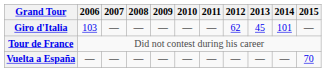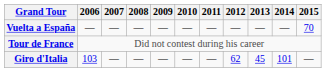 <table class="wikitable plainrowheaders">
 <tr>
 <th scope="col"><a href='#'>Grand Tour</a></th>
 <th scope="col">2006</th>
 <th scope="col">2007</th>
 <th scope="col">2008</th>
 <th scope="col">2009</th>
 <th scope="col">2010</th>
 <th scope="col">2011</th>
 <th scope="col">2012</th>
 <th scope="col">2013</th>
 <th scope="col">2014</th>
 <th scope="col">2015</th>
 </tr>
 <tr style="text-align:center;">
+<th scope="row"> <a href='#'>Vuelta a España</a></th>
+<td>—</td>
+<td>—</td>
+<td>—</td>
+<td>—</td>
+<td>—</td>
+<td>—</td>
+<td>—</td>
+<td>—</td>
+<td>—</td>
+<td><a href='#'>70</a></td>
+</tr>
+<tr style="text-align:center;">
+<th scope="row"> <a href='#'>Tour de France</a></th>
+<td style="color:#4d4d4d;" colspan=10>Did not contest during his career</td>
+</tr>
+<tr style="text-align:center;">
 <th scope="row"> <a href='#'>Giro d'Italia</a></th>
 <td><a href='#'>103</a></td>
 <td>—</td>
 <td>—</td>
 <td>—</td>
 <td>—</td>
 <td>—</td>
 <td><a href='#'>62</a></td>
 <td><a href='#'>45</a></td>
 <td><a href='#'>101</a></td>
 <td>—</td>
 </tr>
-<tr style="text-align:center;">
-<th scope="row"> <a href='#'>Tour de France</a></th>
-<td style="color:#4d4d4d;" colspan=10>Did not contest during his career</td>
-</tr>
-<tr style="text-align:center;">
-<th scope="row"> <a href='#'>Vuelta a España</a></th>
-<td>—</td>
-<td>—</td>
-<td>—</td>
-<td>—</td>
-<td>—</td>
-<td>—</td>
-<td>—</td>
-<td>—</td>
-<td>—</td>
-<td><a href='#'>70</a></td>
-</tr>
 </table>
